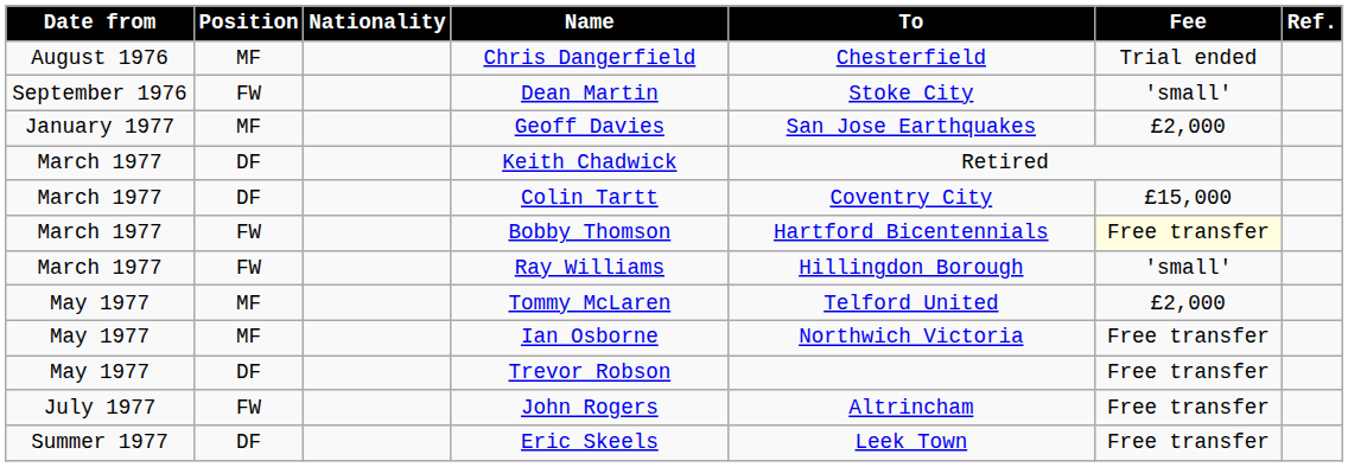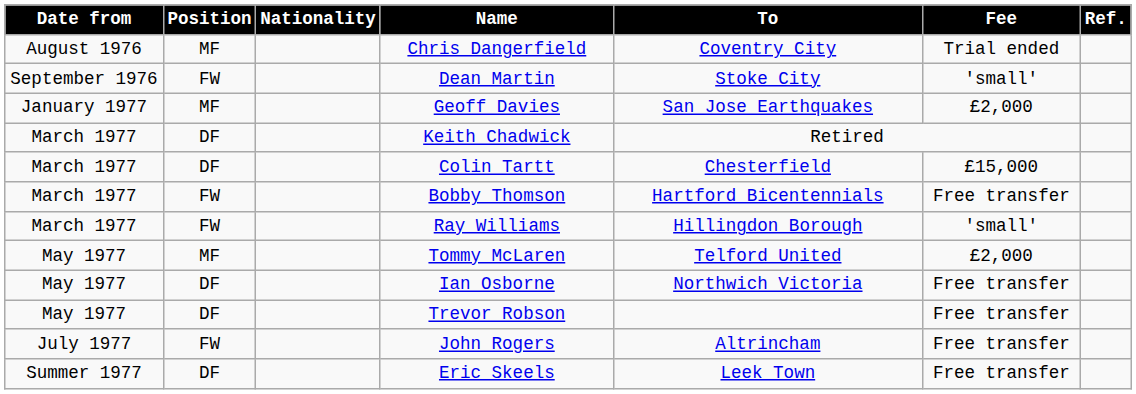 <table class="wikitable" style="text-align:center; font-size:90%; ">
 <tr>
 <th style="background:#000000; color:white; width:100px;">Date from</th>
 <th style="background:#000000; color:white; width:50px;">Position</th>
 <th style="background:#000000; color:white; width:50px;">Nationality</th>
 <th style="background:#000000; color:white; width:150px;">Name</th>
 <th style="background:#000000; color:white; width:200px;">To</th>
 <th style="background:#000000; color:white; width:100px;">Fee</th>
 <th style="background:#000000; color:white; width:25px;">Ref.</th>
 </tr>
 <tr>
 <td>August 1976</td>
 <td>MF</td>
 <td></td>
 <td><a href='#'>Chris Dangerfield</a></td>
-<td><a href='#'>Chesterfield</a></td>
+<td><a href='#'>Coventry City</a></td>
 <td>Trial ended</td>
 <td></td>
 </tr>
 <tr>
 <td>September 1976</td>
 <td>FW</td>
 <td></td>
 <td><a href='#'>Dean Martin</a></td>
 <td><a href='#'>Stoke City</a></td>
 <td>'small'</td>
 <td></td>
 </tr>
 <tr>
 <td>January 1977</td>
 <td>MF</td>
 <td></td>
 <td><a href='#'>Geoff Davies</a></td>
 <td> <a href='#'>San Jose Earthquakes</a></td>
 <td>£2,000</td>
 <td></td>
 </tr>
 <tr>
 <td>March 1977</td>
 <td>DF</td>
 <td></td>
 <td><a href='#'>Keith Chadwick</a></td>
 <td colspan="2">Retired</td>
 <td></td>
 </tr>
 <tr>
 <td>March 1977</td>
 <td>DF</td>
 <td></td>
 <td><a href='#'>Colin Tartt</a></td>
-<td><a href='#'>Coventry City</a></td>
+<td><a href='#'>Chesterfield</a></td>
 <td>£15,000</td>
 <td></td>
 </tr>
 <tr>
 <td>March 1977</td>
 <td>FW</td>
 <td></td>
 <td><a href='#'>Bobby Thomson</a></td>
 <td> <a href='#'>Hartford Bicentennials</a></td>
-<td style="background: lightyellow;">Free transfer</td>
+<td>Free transfer</td>
 <td></td>
 </tr>
 <tr>
 <td>March 1977</td>
 <td>FW</td>
 <td></td>
 <td><a href='#'>Ray Williams</a></td>
 <td><a href='#'>Hillingdon Borough</a></td>
 <td>'small'</td>
 <td></td>
 </tr>
 <tr>
 <td>May 1977</td>
 <td>MF</td>
 <td></td>
 <td><a href='#'>Tommy McLaren</a></td>
 <td><a href='#'>Telford United</a></td>
 <td>£2,000</td>
 <td></td>
 </tr>
 <tr>
 <td>May 1977</td>
-<td>MF</td>
+<td>DF</td>
 <td></td>
 <td><a href='#'>Ian Osborne</a></td>
 <td><a href='#'>Northwich Victoria</a></td>
 <td>Free transfer</td>
 <td></td>
 </tr>
 <tr>
 <td>May 1977</td>
 <td>DF</td>
 <td></td>
 <td><a href='#'>Trevor Robson</a></td>
 <td></td>
 <td>Free transfer</td>
 <td></td>
 </tr>
 <tr>
 <td>July 1977</td>
 <td>FW</td>
 <td></td>
 <td><a href='#'>John Rogers</a></td>
 <td><a href='#'>Altrincham</a></td>
 <td>Free transfer</td>
 <td></td>
 </tr>
 <tr>
 <td>Summer 1977</td>
 <td>DF</td>
 <td></td>
 <td><a href='#'>Eric Skeels</a></td>
 <td><a href='#'>Leek Town</a></td>
 <td>Free transfer</td>
 <td></td>
 </tr>
 </table>
